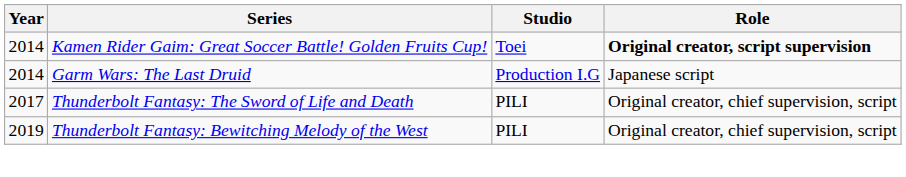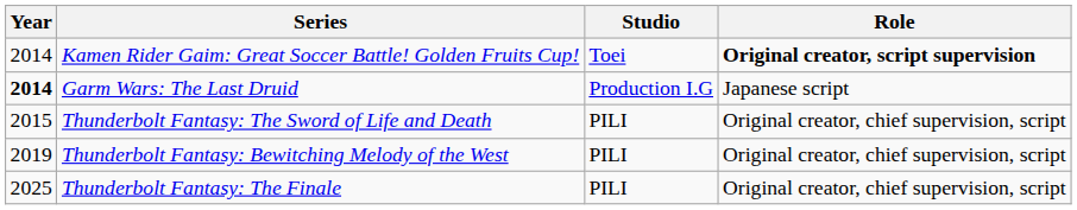 <table class="wikitable sortable">
 <tr>
 <th>Year</th>
 <th>Series</th>
 <th>Studio</th>
 <th>Role</th>
 </tr>
 <tr>
 <td>2014</td>
 <td><em><a href='#'>Kamen Rider Gaim: Great Soccer Battle! Golden Fruits Cup!</a></em></td>
 <td><a href='#'>Toei</a></td>
 <td><strong>Original creator, script supervision</strong></td>
 </tr>
 <tr>
-<td>2014</td>
+<td><strong>2014</strong></td>
 <td><em><a href='#'>Garm Wars: The Last Druid</a></em></td>
 <td><a href='#'>Production I.G</a></td>
 <td>Japanese script</td>
 </tr>
 <tr>
-<td>2017</td>
+<td>2015</td>
 <td><em><a href='#'>Thunderbolt Fantasy: The Sword of Life and Death</a></em></td>
 <td>PILI</td>
 <td>Original creator, chief supervision, script</td>
 </tr>
 <tr>
 <td>2019</td>
 <td><em><a href='#'>Thunderbolt Fantasy: Bewitching Melody of the West</a></em></td>
 <td>PILI</td>
 <td>Original creator, chief supervision, script</td>
 </tr>
+<tr>
+<td>2025</td>
+<td><em><a href='#'>Thunderbolt Fantasy: The Finale</a></em></td>
+<td>PILI</td>
+<td>Original creator, chief supervision, script</td>
+</tr>
 </table>
